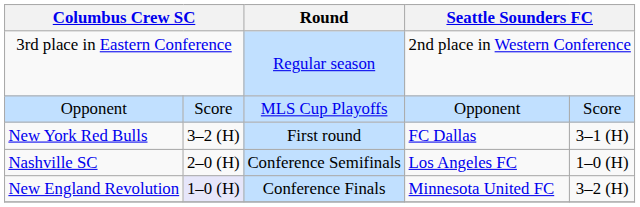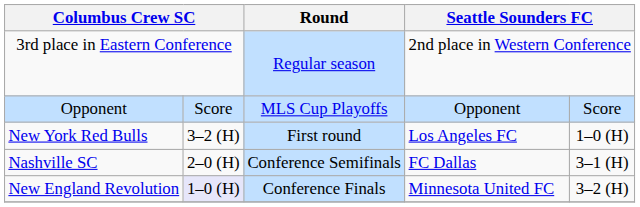 <table class="wikitable" style="text-align:center">
 <tr>
 <th colspan=2><a href='#'>Columbus Crew SC</a></th>
 <th>Round</th>
 <th colspan=2><a href='#'>Seattle Sounders FC</a></th>
 </tr>
 <tr>
 <td colspan=2 valign=top>3rd place in <a href='#'>Eastern Conference</a><br><br><br></td>
 <td style="background:#c1e0ff"><a href='#'>Regular season</a></td>
 <td colspan=2 valign=top>2nd place in <a href='#'>Western Conference</a><br><br><br></td>
 </tr>
 <tr style="background:#c1e0ff">
 <td>Opponent</td>
 <td>Score</td>
 <td><a href='#'>MLS Cup Playoffs</a></td>
 <td>Opponent</td>
 <td>Score</td>
 </tr>
 <tr>
 <td align=left><a href='#'>New York Red Bulls</a></td>
 <td>3–2 (H)</td>
 <td style="background:#c1e0ff">First round</td>
-<td align=left><a href='#'>FC Dallas</a></td>
-<td>3–1 (H)</td>
+<td align=left><a href='#'>Los Angeles FC</a></td>
+<td>1–0 (H)</td>
 </tr>
 <tr>
 <td align=left><a href='#'>Nashville SC</a></td>
 <td>2–0  (H)</td>
 <td style="background:#c1e0ff">Conference Semifinals</td>
-<td align=left><a href='#'>Los Angeles FC</a></td>
-<td>1–0 (H)</td>
+<td align=left><a href='#'>FC Dallas</a></td>
+<td>3–1 (H)</td>
 </tr>
 <tr>
 <td align=left><a href='#'>New England Revolution</a></td>
 <td style="background: lavender;">1–0 (H)</td>
 <td style="background:#c1e0ff">Conference Finals</td>
 <td align=left><a href='#'>Minnesota United FC</a></td>
 <td>3–2 (H)</td>
 </tr>
 <tr>
 </tr>
 </table>
